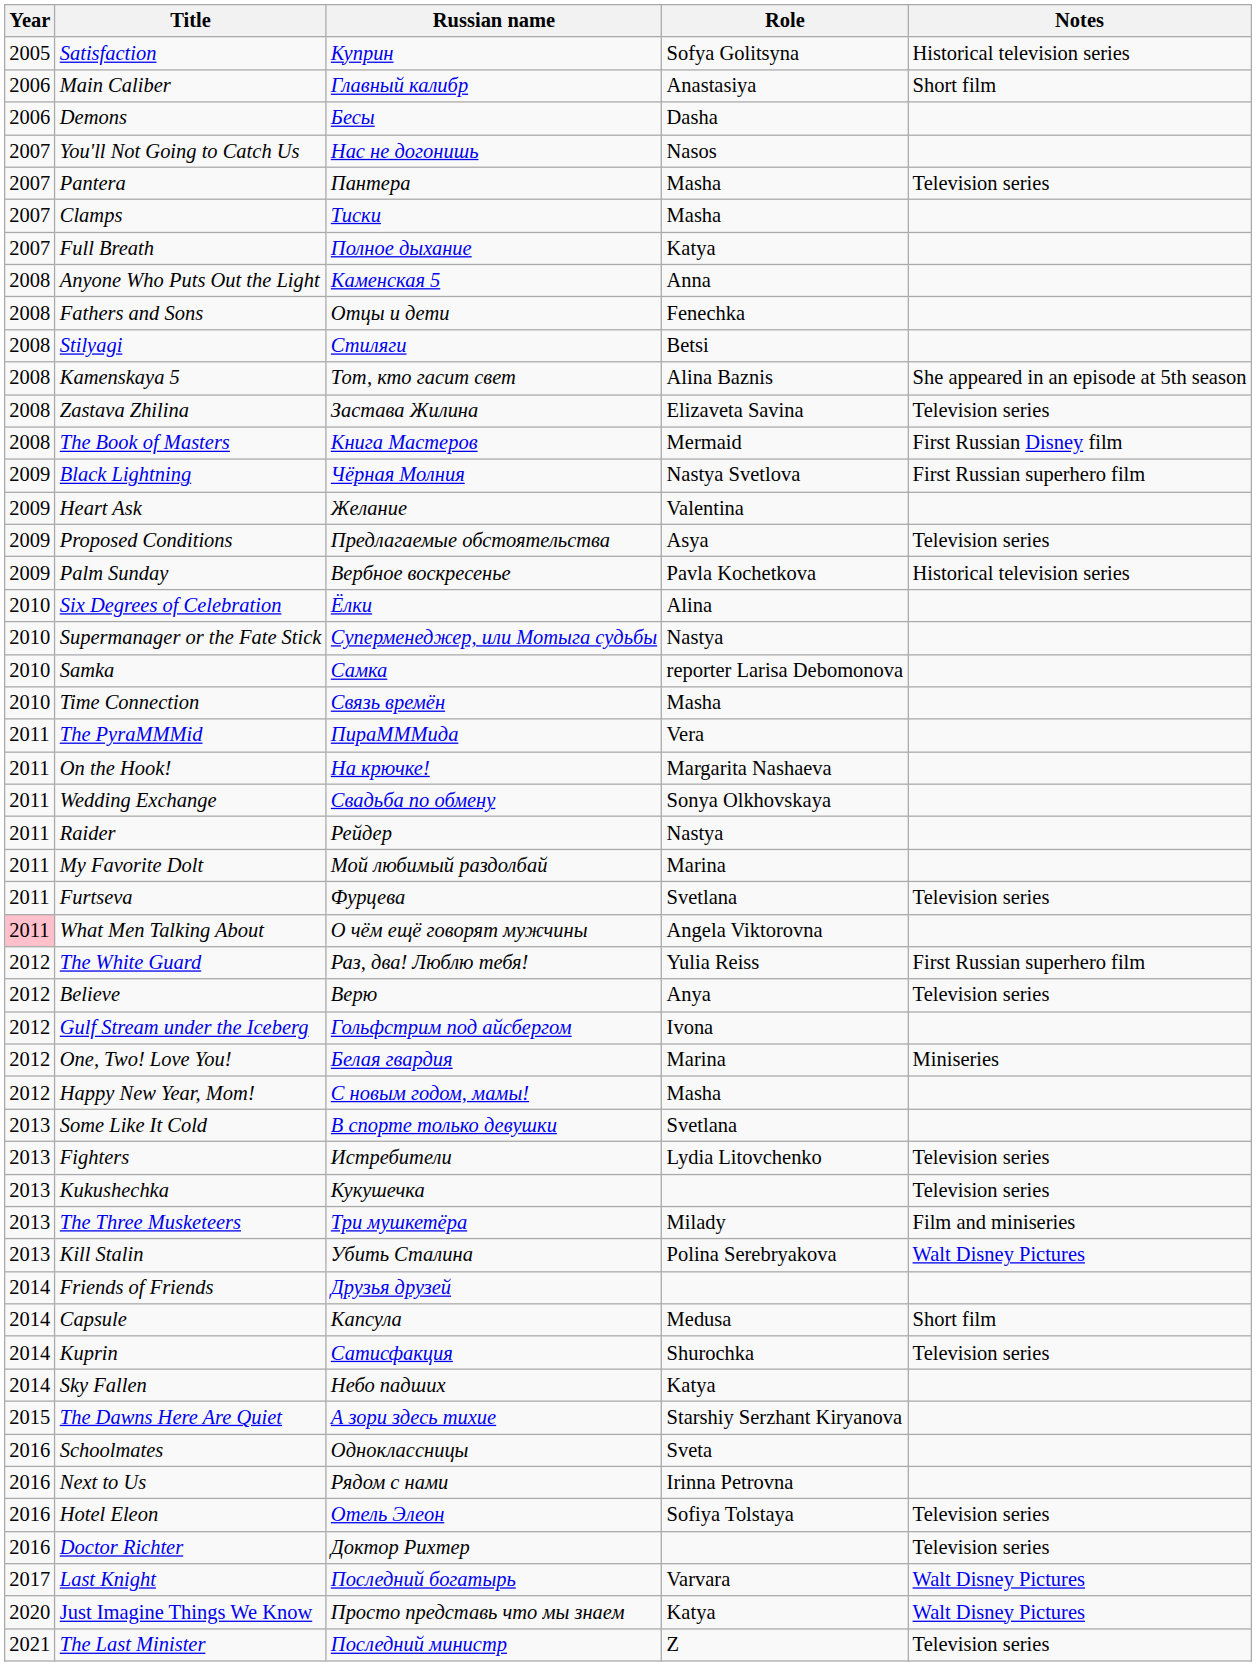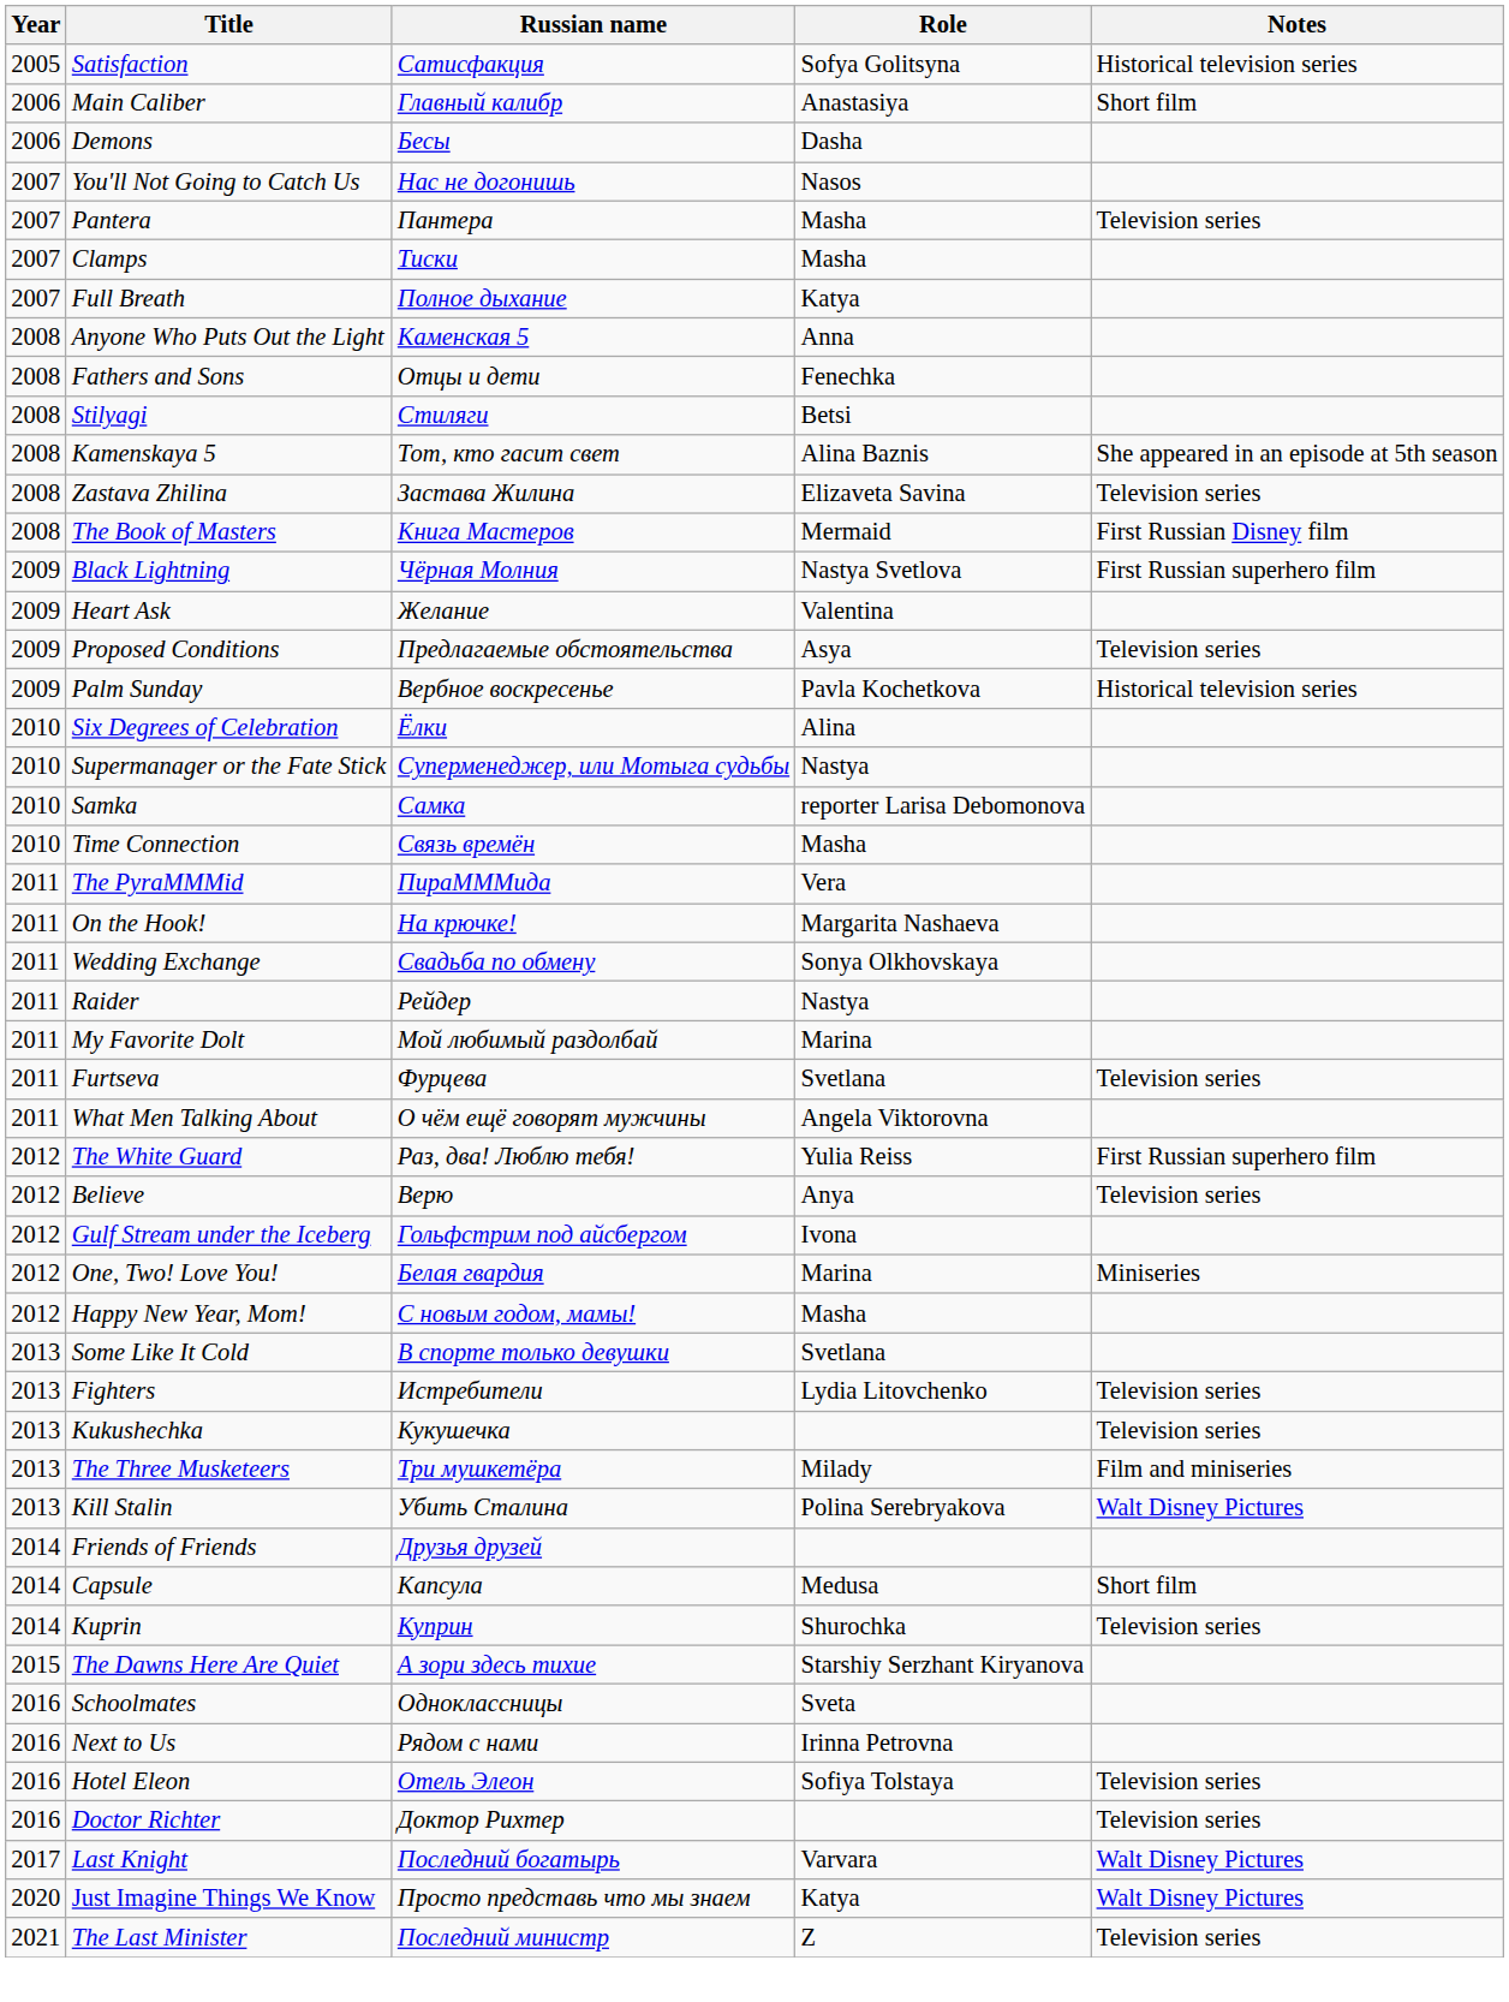 <table class="wikitable">
 <tr>
 <th>Year</th>
 <th>Title</th>
 <th>Russian name</th>
 <th>Role</th>
 <th>Notes</th>
 </tr>
 <tr>
 <td>2005</td>
 <td><em><a href='#'>Satisfaction</a></em></td>
-<td><em><a href='#'>Куприн</a></em></td>
+<td><em><a href='#'>Сатисфакция</a></em></td>
 <td>Sofya Golitsyna</td>
 <td>Historical television series</td>
 </tr>
 <tr>
 <td>2006</td>
 <td><em>Main Caliber</em></td>
 <td><em><a href='#'>Главный калибр</a></em></td>
 <td>Anastasiya</td>
 <td>Short film</td>
 </tr>
 <tr>
 <td>2006</td>
 <td><em>Demons</em></td>
 <td><em><a href='#'>Бесы</a></em></td>
 <td>Dasha</td>
 <td></td>
 </tr>
 <tr>
 <td>2007</td>
 <td><em>You'll Not Going to Catch Us</em></td>
 <td><em><a href='#'>Нас не догонишь</a></em></td>
 <td>Nasos</td>
 <td></td>
 </tr>
 <tr>
 <td>2007</td>
 <td><em>Pantera</em></td>
 <td><em>Пантера</em></td>
 <td>Masha</td>
 <td>Television series</td>
 </tr>
 <tr>
 <td>2007</td>
 <td><em>Clamps</em></td>
 <td><em><a href='#'>Тиски</a></em></td>
 <td>Masha</td>
 <td></td>
 </tr>
 <tr>
 <td>2007</td>
 <td><em>Full Breath</em></td>
 <td><em><a href='#'>Полное дыхание</a></em></td>
 <td>Katya</td>
 <td></td>
 </tr>
 <tr>
 <td>2008</td>
 <td><em>Anyone Who Puts Out the Light</em></td>
 <td><em><a href='#'>Каменская 5</a></em></td>
 <td>Anna</td>
 <td></td>
 </tr>
 <tr>
 <td>2008</td>
 <td><em>Fathers and Sons</em></td>
 <td><em>Отцы и дети</em></td>
 <td>Fenechka</td>
 <td></td>
 </tr>
 <tr>
 <td>2008</td>
 <td><em><a href='#'>Stilyagi</a></em></td>
 <td><em><a href='#'>Стиляги</a></em></td>
 <td>Betsi</td>
 <td></td>
 </tr>
 <tr>
 <td>2008</td>
 <td><em>Kamenskaya 5</em></td>
 <td><em>Тот, кто гасит свет</em></td>
 <td>Alina Baznis</td>
 <td>She appeared in an episode at 5th season</td>
 </tr>
 <tr>
 <td>2008</td>
 <td><em>Zastava Zhilina</em></td>
 <td><em>Застава Жилина</em></td>
 <td>Elizaveta Savina</td>
 <td>Television series</td>
 </tr>
 <tr>
 <td>2008</td>
 <td><em><a href='#'>The Book of Masters</a></em></td>
 <td><em><a href='#'>Книга Мастеров</a></em></td>
 <td>Mermaid</td>
 <td>First Russian <a href='#'>Disney</a> film</td>
 </tr>
 <tr>
 <td>2009</td>
 <td><em><a href='#'>Black Lightning</a></em></td>
 <td><em><a href='#'>Чёрная Молния</a></em></td>
 <td>Nastya Svetlova</td>
 <td>First Russian superhero film</td>
 </tr>
 <tr>
 <td>2009</td>
 <td><em>Heart Ask</em></td>
 <td><em>Желание</em></td>
 <td>Valentina</td>
 <td></td>
 </tr>
 <tr>
 <td>2009</td>
 <td><em>Proposed Conditions</em></td>
 <td><em>Предлагаемые обстоятельства</em></td>
 <td>Asya</td>
 <td>Television series</td>
 </tr>
 <tr>
 <td>2009</td>
 <td><em>Palm Sunday</em></td>
 <td><em>Вербное воскресенье</em></td>
 <td>Pavla Kochetkova</td>
 <td>Historical television series</td>
 </tr>
 <tr>
 <td>2010</td>
 <td><em><a href='#'>Six Degrees of Celebration</a></em></td>
 <td><em><a href='#'>Ёлки</a></em></td>
 <td>Alina</td>
 <td></td>
 </tr>
 <tr>
 <td>2010</td>
 <td><em>Supermanager or the Fate Stick</em></td>
 <td><em><a href='#'>Суперменеджер, или Мотыга судьбы</a></em></td>
 <td>Nastya</td>
 <td></td>
 </tr>
 <tr>
 <td>2010</td>
 <td><em>Samka</em></td>
 <td><em><a href='#'>Самка</a></em></td>
 <td>reporter Larisa Debomonova</td>
 <td></td>
 </tr>
 <tr>
 <td>2010</td>
 <td><em>Time Connection</em></td>
 <td><em><a href='#'>Связь времён</a></em></td>
 <td>Masha</td>
 <td></td>
 </tr>
 <tr>
 <td>2011</td>
 <td><em><a href='#'>The PyraMMMid</a></em></td>
 <td><em><a href='#'>ПираМММида</a></em></td>
 <td>Vera</td>
 <td></td>
 </tr>
 <tr>
 <td>2011</td>
 <td><em>On the Hook!</em></td>
 <td><em><a href='#'>На крючке!</a></em></td>
 <td>Margarita Nashaeva</td>
 <td></td>
 </tr>
 <tr>
 <td>2011</td>
 <td><em>Wedding Exchange</em></td>
 <td><em><a href='#'>Свадьба по обмену</a></em></td>
 <td>Sonya Olkhovskaya</td>
 <td></td>
 </tr>
 <tr>
 <td>2011</td>
 <td><em>Raider</em></td>
 <td><em>Рейдер</em></td>
 <td>Nastya</td>
 <td></td>
 </tr>
 <tr>
 <td>2011</td>
 <td><em>My Favorite Dolt</em></td>
 <td><em>Мой любимый раздолбай</em></td>
 <td>Marina</td>
 <td></td>
 </tr>
 <tr>
 <td>2011</td>
 <td><em>Furtseva</em></td>
 <td><em>Фурцева</em></td>
 <td>Svetlana</td>
 <td>Television series</td>
 </tr>
 <tr>
-<td style="background: pink;">2011</td>
+<td>2011</td>
 <td><em>What Men Talking About</em></td>
 <td><em>О чём ещё говорят мужчины</em></td>
 <td>Angela Viktorovna</td>
 <td></td>
 </tr>
 <tr>
 <td>2012</td>
 <td><em><a href='#'>The White Guard</a></em></td>
 <td><em>Раз, два! Люблю тебя!</em></td>
 <td>Yulia Reiss</td>
 <td>First Russian superhero film</td>
 </tr>
 <tr>
 <td>2012</td>
 <td><em>Believe</em></td>
 <td><em>Верю</em></td>
 <td>Anya</td>
 <td>Television series</td>
 </tr>
 <tr>
 <td>2012</td>
 <td><em><a href='#'>Gulf Stream under the Iceberg</a></em></td>
 <td><em><a href='#'>Гольфстрим под айсбергом</a></em></td>
 <td>Ivona</td>
 <td></td>
 </tr>
 <tr>
 <td>2012</td>
 <td><em>One, Two! Love You!</em></td>
 <td><em><a href='#'>Белая гвардия</a></em></td>
 <td>Marina</td>
 <td>Miniseries</td>
 </tr>
 <tr>
 <td>2012</td>
 <td><em>Happy New Year, Mom!</em></td>
 <td><em><a href='#'>С новым годом, мамы!</a></em></td>
 <td>Masha</td>
 <td></td>
 </tr>
 <tr>
 <td>2013</td>
 <td><em>Some Like It Cold</em></td>
 <td><em><a href='#'>В спорте только девушки</a></em></td>
 <td>Svetlana</td>
 <td></td>
 </tr>
 <tr>
 <td>2013</td>
 <td><em>Fighters</em></td>
 <td><em>Истребители</em></td>
 <td>Lydia Litovchenko</td>
 <td>Television series</td>
 </tr>
 <tr>
 <td>2013</td>
 <td><em>Kukushechka</em></td>
 <td><em>Кукушечка</em></td>
 <td></td>
 <td>Television series</td>
 </tr>
 <tr>
 <td>2013</td>
 <td><em><a href='#'>The Three Musketeers</a></em></td>
 <td><em><a href='#'>Три мушкетёра</a></em></td>
 <td>Milady</td>
 <td>Film and miniseries</td>
 </tr>
 <tr>
 <td>2013</td>
 <td><em>Kill Stalin</em></td>
 <td><em>Убить Сталина</em></td>
 <td>Polina Serebryakova</td>
 <td><a href='#'>Walt Disney Pictures</a></td>
 </tr>
 <tr>
 <td>2014</td>
 <td><em>Friends of Friends</em></td>
 <td><em><a href='#'>Друзья друзей</a></em></td>
 <td></td>
 <td></td>
 </tr>
 <tr>
 <td>2014</td>
 <td><em>Capsule</em></td>
 <td><em>Капсула</em></td>
 <td>Medusa</td>
 <td>Short film</td>
 </tr>
 <tr>
 <td>2014</td>
 <td><em>Kuprin</em></td>
-<td><em><a href='#'>Сатисфакция</a></em></td>
+<td><em><a href='#'>Куприн</a></em></td>
 <td>Shurochka</td>
 <td>Television series</td>
-</tr>
-<tr>
-<td>2014</td>
-<td><em>Sky Fallen</em></td>
-<td><em>Небо падших</em></td>
-<td>Katya</td>
-<td></td>
 </tr>
 <tr>
 <td>2015</td>
 <td><em><a href='#'>The Dawns Here Are Quiet</a></em></td>
 <td><em><a href='#'>А зори здесь тихие</a></em></td>
 <td>Starshiy Serzhant Kiryanova</td>
 <td></td>
 </tr>
 <tr>
 <td>2016</td>
 <td><em>Schoolmates</em></td>
 <td><em>Одноклассницы</em></td>
 <td>Sveta</td>
 <td></td>
 </tr>
 <tr>
 <td>2016</td>
 <td><em>Next to Us</em></td>
 <td><em>Рядом с нами</em></td>
 <td>Irinna Petrovna</td>
 <td></td>
 </tr>
 <tr>
 <td>2016</td>
 <td><em>Hotel Eleon </em></td>
 <td><em><a href='#'>Отель Элеон</a></em></td>
 <td>Sofiya Tolstaya</td>
 <td>Television series</td>
 </tr>
 <tr>
 <td>2016</td>
 <td><em><a href='#'>Doctor Richter</a></em></td>
 <td><em>Доктор Рихтер</em></td>
 <td></td>
 <td>Television series</td>
 </tr>
 <tr>
 <td>2017</td>
 <td><em><a href='#'>Last Knight</a></em></td>
 <td><em><a href='#'>Последний богатырь</a></em></td>
 <td>Varvara</td>
 <td><a href='#'>Walt Disney Pictures</a></td>
 </tr>
 <tr>
 <td>2020</td>
 <td><a href='#'>Just Imagine Things We Know</a></td>
 <td><em>Просто представь что мы знаем</em></td>
 <td>Katya</td>
 <td><a href='#'>Walt Disney Pictures</a></td>
 </tr>
 <tr>
 <td>2021</td>
 <td><em><a href='#'>The Last Minister</a></em></td>
 <td><em><a href='#'>Последний министр</a></em></td>
 <td>Z</td>
 <td>Television series</td>
 </tr>
 </table>
